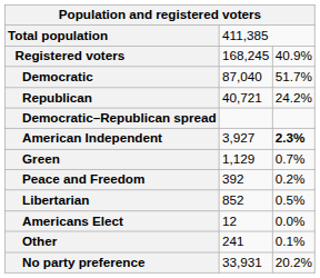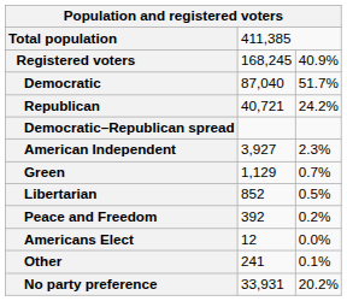 <table class="wikitable collapsible collapsed">
 <tr>
 <th colspan=3>Population and registered voters</th>
 </tr>
 <tr>
 <th scope="row" style="text-align: left;">Total population</th>
 <td colspan=2>411,385</td>
 </tr>
 <tr>
 <th scope="row" style="text-align: left;">  Registered voters</th>
 <td>168,245</td>
 <td>40.9%</td>
 </tr>
 <tr>
 <th scope="row" style="text-align: left;">    Democratic</th>
 <td>87,040</td>
 <td>51.7%</td>
 </tr>
 <tr>
 <th scope="row" style="text-align: left;">    Republican</th>
 <td>40,721</td>
 <td>24.2%</td>
 </tr>
 <tr>
 <th scope="row" style="text-align: left;">    Democratic–Republican spread</th>
 <td></td>
 <td></td>
 </tr>
 <tr>
 <th scope="row" style="text-align: left;">    American Independent</th>
 <td>3,927</td>
-<td><strong>2.3%</strong></td>
+<td>2.3%</td>
 </tr>
 <tr>
 <th scope="row" style="text-align: left;">    Green</th>
 <td>1,129</td>
 <td>0.7%</td>
 </tr>
 <tr>
+<th scope="row" style="text-align: left;">    Libertarian</th>
+<td>852</td>
+<td>0.5%</td>
+</tr>
+<tr>
 <th scope="row" style="text-align: left;">    Peace and Freedom</th>
 <td>392</td>
 <td>0.2%</td>
-</tr>
-<tr>
-<th scope="row" style="text-align: left;">    Libertarian</th>
-<td>852</td>
-<td>0.5%</td>
 </tr>
 <tr>
 <th scope="row" style="text-align: left;">    Americans Elect</th>
 <td>12</td>
 <td>0.0%</td>
 </tr>
 <tr>
 <th scope="row" style="text-align: left;">    Other</th>
 <td>241</td>
 <td>0.1%</td>
 </tr>
 <tr>
 <th scope="row" style="text-align: left;">    No party preference</th>
 <td>33,931</td>
 <td>20.2%</td>
 </tr>
 </table>
